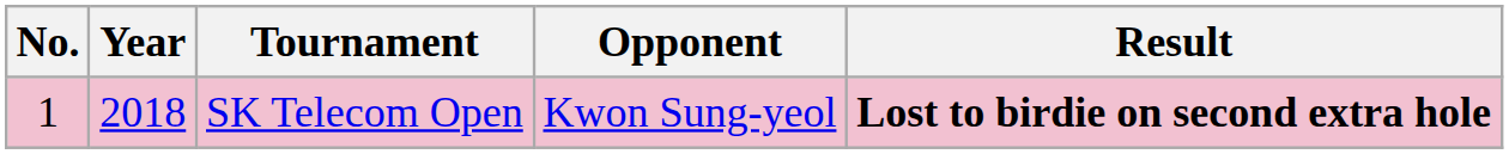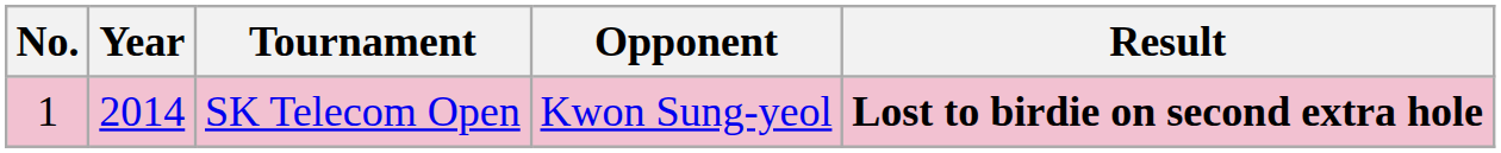 <table class="wikitable" style="font-size:95%;">
 <tr>
 <th>No.</th>
 <th>Year</th>
 <th>Tournament</th>
 <th>Opponent</th>
 <th>Result</th>
 </tr>
 <tr style="background:#F2C1D1;">
 <td align=center>1</td>
-<td><a href='#'>2018</a></td>
+<td><a href='#'>2014</a></td>
 <td><a href='#'>SK Telecom Open</a></td>
 <td> <a href='#'>Kwon Sung-yeol</a></td>
 <td><strong>Lost to birdie on second extra hole</strong></td>
 </tr>
 </table>
